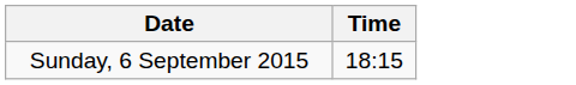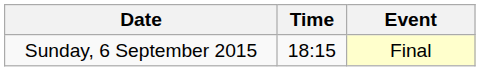 <table class = "wikitable" style="text-align:center;">
 <tr>
 <th width=220>Date</th>
 <th width=50>Time</th>
+<th width=100>Event</th>
 </tr>
 <tr>
 <td>Sunday, 6 September 2015</td>
 <td>18:15</td>
+<td bgcolor=ffffcc>Final</td>
 </tr>
 </table>
